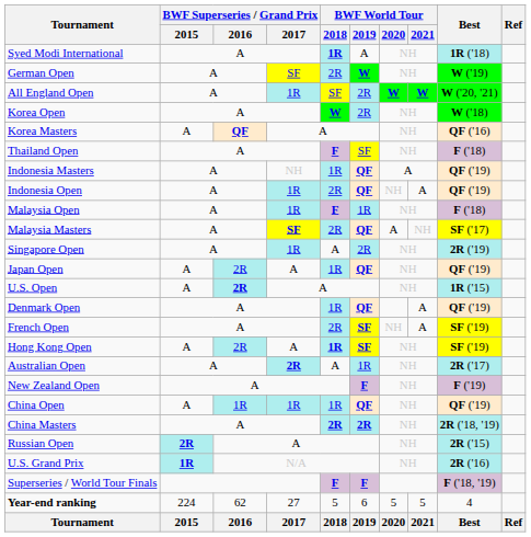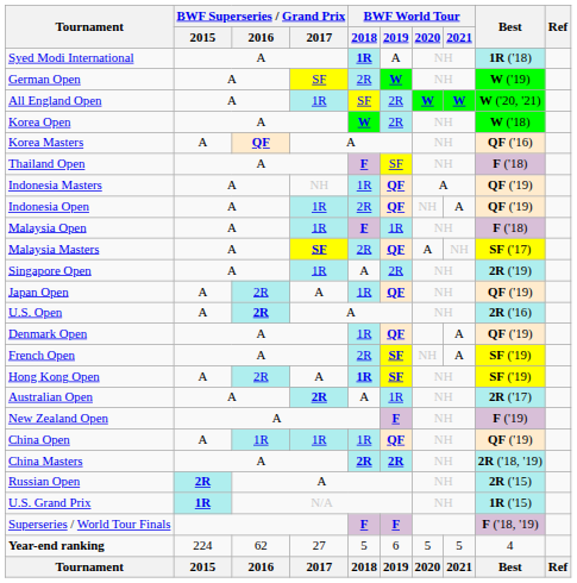 <table style='font-size: 90%; text-align:center;' class='wikitable'>
 <tr>
 <th rowspan="2">Tournament</th>
 <th colspan="3"><a href='#'>BWF Superseries</a> / <a href='#'>Grand Prix</a></th>
 <th colspan="4"><a href='#'>BWF World Tour</a></th>
 <th rowspan="2">Best</th>
 <th rowspan="2">Ref</th>
 </tr>
 <tr>
 <th>2015</th>
 <th>2016</th>
 <th>2017</th>
 <th><a href='#'>2018</a></th>
 <th><a href='#'>2019</a></th>
 <th><a href='#'>2020</a></th>
 <th><a href='#'>2021</a></th>
 </tr>
 <tr>
 <td align=left><a href='#'>Syed Modi International</a></td>
 <td colspan="3">A</td>
 <td bgcolor=AFEEEE><a href='#'><strong>1R</strong></a></td>
 <td>A</td>
 <td colspan="2" style=color:#ccc>NH</td>
 <td bgcolor=AFEEEE><strong>1R</strong> ('18)</td>
 <td></td>
 </tr>
 <tr>
 <td align=left><a href='#'>German Open</a></td>
 <td colspan="2">A</td>
 <td bgcolor=FFFF00><a href='#'>SF</a></td>
 <td bgcolor=AFEEEE><a href='#'>2R</a></td>
 <td bgcolor=00FF00><strong><a href='#'>W</a></strong></td>
 <td colspan="2" style=color:#ccc>NH</td>
 <td bgcolor=00FF00><strong>W</strong> ('19)</td>
 <td></td>
 </tr>
 <tr>
 <td align=left><a href='#'>All England Open</a></td>
 <td colspan="2">A</td>
 <td bgcolor=AFEEEE><a href='#'>1R</a></td>
 <td bgcolor=FFFF00><a href='#'>SF</a></td>
 <td bgcolor=AFEEEE><a href='#'>2R</a></td>
 <td bgcolor=00FF00><a href='#'><strong>W</strong></a></td>
 <td bgcolor=00FF00><a href='#'><strong>W</strong></a></td>
 <td bgcolor=00FF00><strong>W</strong> ('20, '21)</td>
 <td></td>
 </tr>
 <tr>
 <td align=left><a href='#'>Korea Open</a></td>
 <td colspan="3">A</td>
 <td bgcolor=00FF00><a href='#'><strong>W</strong></a></td>
 <td bgcolor=AFEEEE><a href='#'>2R</a></td>
 <td colspan="2" style=color:#ccc>NH</td>
 <td bgcolor=00FF00><strong>W</strong> ('18)</td>
 <td></td>
 </tr>
 <tr>
 <td align=left><a href='#'>Korea Masters</a></td>
 <td>A</td>
 <td bgcolor=FFEBCD><a href='#'><strong>QF</strong></a></td>
 <td colspan="3">A</td>
 <td colspan="2" style=color:#ccc>NH</td>
 <td bgcolor=FFEBCD><strong>QF</strong> ('16)</td>
 <td></td>
 </tr>
 <tr>
 <td align=left><a href='#'>Thailand Open</a></td>
 <td colspan="3">A</td>
 <td bgcolor=D8BFD8><a href='#'><strong>F</strong></a></td>
 <td bgcolor=FFFF00><a href='#'>SF</a></td>
 <td colspan="2" style=color:#ccc>NH</td>
 <td bgcolor=D8BFD8><strong>F</strong> ('18)</td>
 <td></td>
 </tr>
 <tr>
 <td align=left><a href='#'>Indonesia Masters</a></td>
 <td colspan="2">A</td>
 <td style=color:#ccc>NH</td>
 <td bgcolor=AFEEEE><a href='#'>1R</a></td>
 <td bgcolor=FFEBCD><a href='#'><strong>QF</strong></a></td>
 <td colspan="2">A</td>
 <td bgcolor=FFEBCD><strong>QF</strong> ('19)</td>
 <td></td>
 </tr>
 <tr>
 <td align=left><a href='#'>Indonesia Open</a></td>
 <td colspan="2">A</td>
 <td bgcolor=AFEEEE><a href='#'>1R</a></td>
 <td bgcolor=AFEEEE><a href='#'>2R</a></td>
 <td bgcolor=FFEBCD><a href='#'><strong>QF</strong></a></td>
 <td style=color:#ccc>NH</td>
 <td>A</td>
 <td bgcolor=FFEBCD><strong>QF</strong> ('19)</td>
 <td></td>
 </tr>
 <tr>
 <td align=left><a href='#'>Malaysia Open</a></td>
 <td colspan="2">A</td>
 <td bgcolor=AFEEEE><a href='#'>1R</a></td>
 <td bgcolor=D8BFD8><a href='#'><strong>F</strong></a></td>
 <td bgcolor=AFEEEE><a href='#'>1R</a></td>
 <td colspan="2" style=color:#ccc>NH</td>
 <td bgcolor=D8BFD8><strong>F</strong> ('18)</td>
 <td></td>
 </tr>
 <tr>
 <td align=left><a href='#'>Malaysia Masters</a></td>
 <td colspan="2">A</td>
 <td bgcolor=FFFF00><a href='#'><strong>SF</strong></a></td>
 <td bgcolor=AFEEEE><a href='#'>2R</a></td>
 <td bgcolor=FFEBCD><a href='#'><strong>QF</strong></a></td>
 <td>A</td>
 <td style=color:#ccc>NH</td>
 <td bgcolor=FFFF00><strong>SF</strong> ('17)</td>
 <td></td>
 </tr>
 <tr>
 <td align=left><a href='#'>Singapore Open</a></td>
 <td colspan="2">A</td>
 <td bgcolor=AFEEEE><a href='#'>1R</a></td>
 <td>A</td>
 <td bgcolor=AFEEEE><a href='#'>2R</a></td>
 <td colspan="2" style=color:#ccc>NH</td>
 <td bgcolor=AFEEEE><strong>2R</strong> ('19)</td>
 <td></td>
 </tr>
 <tr>
 <td align=left><a href='#'>Japan Open</a></td>
 <td>A</td>
 <td bgcolor=AFEEEE><a href='#'>2R</a></td>
 <td>A</td>
 <td bgcolor=AFEEEE><a href='#'>1R</a></td>
 <td bgcolor=FFEBCD><a href='#'><strong>QF</strong></a></td>
 <td colspan="2" style=color:#ccc>NH</td>
 <td bgcolor=FFEBCD><strong>QF</strong> ('19)</td>
 <td></td>
 </tr>
 <tr>
 <td align=left><a href='#'>U.S. Open</a></td>
 <td>A</td>
 <td bgcolor=AFEEEE><a href='#'><strong>2R</strong></a></td>
 <td colspan="3">A</td>
 <td colspan="2" style=color:#ccc>NH</td>
-<td bgcolor=AFEEEE><strong>1R</strong> ('15)</td>
+<td bgcolor=AFEEEE><strong>2R</strong> ('16)</td>
 <td></td>
 </tr>
 <tr>
 <td align=left><a href='#'>Denmark Open</a></td>
 <td colspan="3">A</td>
 <td bgcolor=AFEEEE><a href='#'>1R</a></td>
 <td bgcolor=FFEBCD><a href='#'><strong>QF</strong></a></td>
 <td><a href='#'></a></td>
 <td>A</td>
 <td bgcolor=FFEBCD><strong>QF</strong> ('19)</td>
 <td></td>
 </tr>
 <tr>
 <td align=left><a href='#'>French Open</a></td>
 <td colspan="3">A</td>
 <td bgcolor=AFEEEE><a href='#'>2R</a></td>
 <td bgcolor=FFFF00><a href='#'><strong>SF</strong></a></td>
 <td style=color:#ccc>NH</td>
 <td>A</td>
 <td bgcolor=FFFF00><strong>SF</strong> ('19)</td>
 <td></td>
 </tr>
 <tr>
 <td align=left><a href='#'>Hong Kong Open</a></td>
 <td>A</td>
 <td bgcolor=AFEEEE><a href='#'>2R</a></td>
 <td>A</td>
 <td bgcolor=AFEEEE><strong><a href='#'>1R</a></strong></td>
 <td bgcolor=FFFF00><a href='#'><strong>SF</strong></a></td>
 <td colspan="2" style=color:#ccc>NH</td>
 <td bgcolor=FFFF00><strong>SF</strong> ('19)</td>
 <td></td>
 </tr>
 <tr>
 <td align=left><a href='#'>Australian Open</a></td>
 <td colspan="2">A</td>
 <td bgcolor=AFEEEE><a href='#'><strong>2R</strong></a></td>
 <td>A</td>
 <td bgcolor=AFEEEE><a href='#'>1R</a></td>
 <td colspan="2" style=color:#ccc>NH</td>
 <td bgcolor=AFEEEE><strong>2R</strong> ('17)</td>
 <td></td>
 </tr>
 <tr>
 <td align=left><a href='#'>New Zealand Open</a></td>
 <td colspan="4">A</td>
 <td bgcolor=D8BFD8><a href='#'><strong>F</strong></a></td>
 <td colspan="2" style=color:#ccc>NH</td>
 <td bgcolor=D8BFD8><strong>F</strong> ('19)</td>
 <td></td>
 </tr>
 <tr>
 <td align=left><a href='#'>China Open</a></td>
 <td>A</td>
 <td bgcolor=AFEEEE><a href='#'>1R</a></td>
 <td bgcolor=AFEEEE><a href='#'>1R</a></td>
 <td bgcolor=AFEEEE><a href='#'>1R</a></td>
 <td bgcolor=FFEBCD><a href='#'><strong>QF</strong></a></td>
 <td colspan="2" style=color:#ccc>NH</td>
 <td bgcolor=FFEBCD><strong>QF</strong> ('19)</td>
 <td></td>
 </tr>
 <tr>
 <td align=left><a href='#'>China Masters</a></td>
 <td colspan="3">A</td>
 <td bgcolor=AFEEEE><a href='#'><strong>2R</strong></a></td>
 <td bgcolor=AFEEEE><a href='#'><strong>2R</strong></a></td>
 <td colspan="2" style=color:#ccc>NH</td>
 <td bgcolor=AFEEEE><strong>2R</strong> ('18, '19)</td>
 <td></td>
 </tr>
 <tr>
 <td align=left><a href='#'>Russian Open</a></td>
 <td bgcolor=AFEEEE><a href='#'><strong>2R</strong></a></td>
 <td colspan="4">A</td>
 <td colspan="2" style=color:#ccc>NH</td>
 <td bgcolor=AFEEEE><strong>2R</strong> ('15)</td>
 <td></td>
 </tr>
 <tr>
 <td align=left><a href='#'>U.S. Grand Prix</a></td>
 <td bgcolor=AFEEEE><a href='#'><strong>1R</strong></a></td>
 <td colspan="4" style=color:#ccc>N/A</td>
 <td colspan="2" style=color:#ccc>NH</td>
-<td bgcolor=AFEEEE><strong>2R</strong> ('16)</td>
+<td bgcolor=AFEEEE><strong>1R</strong> ('15)</td>
 <td></td>
 </tr>
 <tr>
 <td align=left><a href='#'>Superseries</a> / <a href='#'>World Tour Finals</a></td>
 <td colspan="3"></td>
 <td bgcolor=D8BFD8><a href='#'><strong>F</strong></a></td>
 <td bgcolor=D8BFD8><a href='#'><strong>F</strong></a></td>
 <td colspan="2"></td>
 <td bgcolor=D8BFD8><strong>F</strong> ('18, '19)</td>
 <td></td>
 </tr>
 <tr>
 <td align=left><strong>Year-end ranking</strong></td>
 <td>224</td>
 <td>62</td>
 <td>27</td>
 <td>5</td>
 <td>6</td>
 <td>5</td>
 <td>5</td>
 <td>4</td>
 <td></td>
 </tr>
 <tr>
 <th>Tournament</th>
 <th>2015</th>
 <th>2016</th>
 <th>2017</th>
 <th>2018</th>
 <th>2019</th>
 <th>2020</th>
 <th>2021</th>
 <th>Best</th>
 <th>Ref</th>
 </tr>
 </table>
